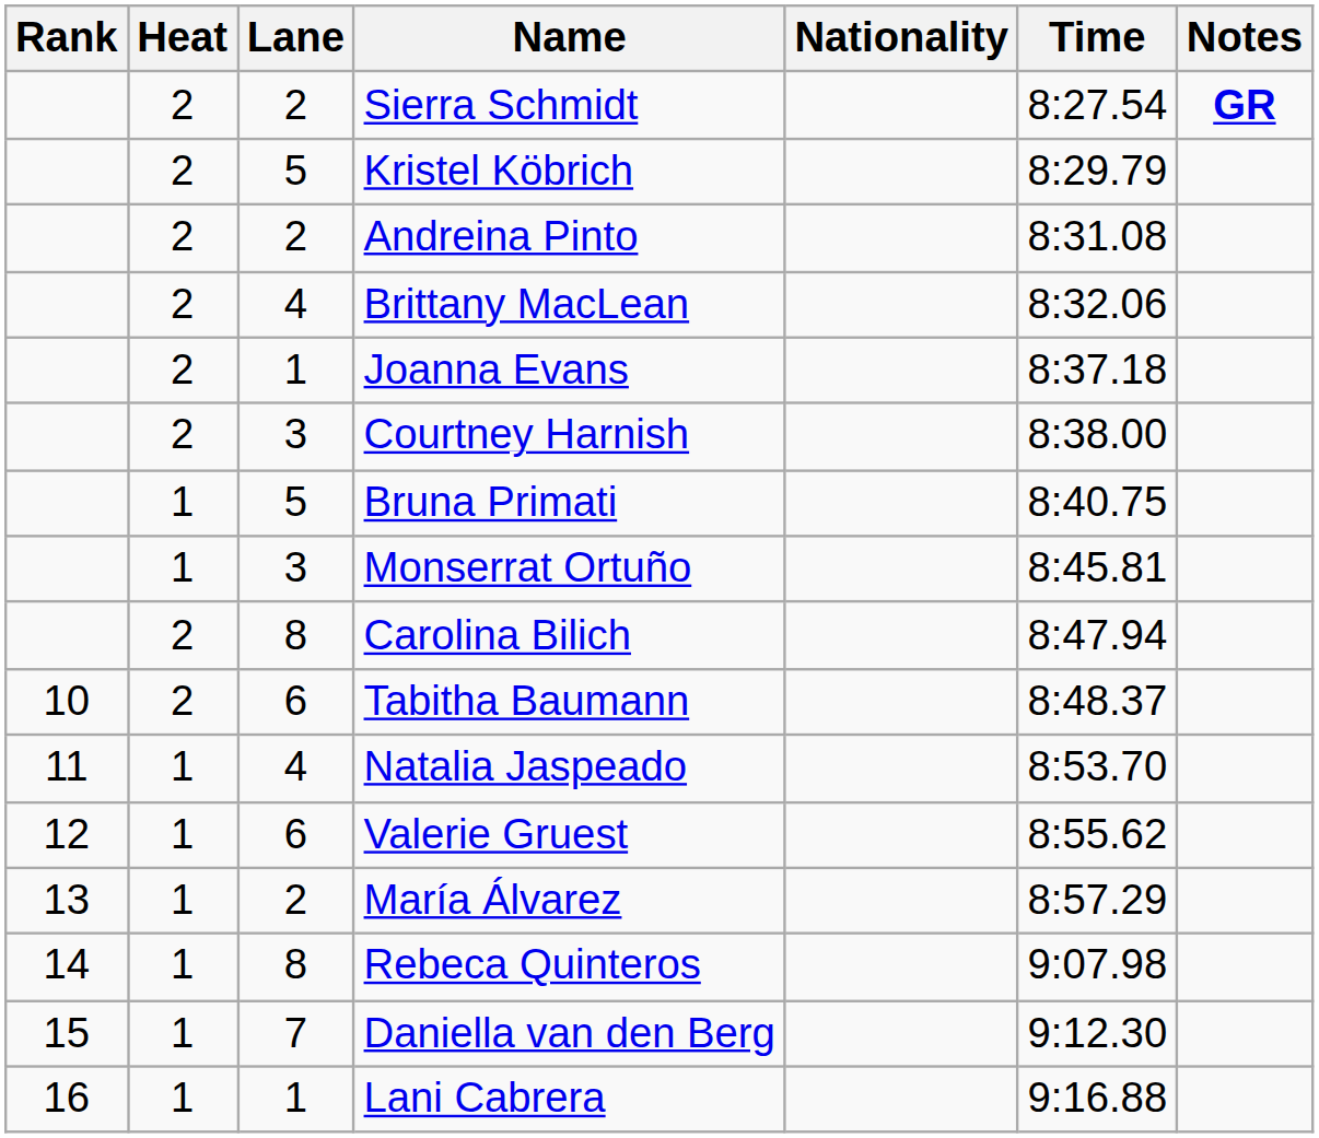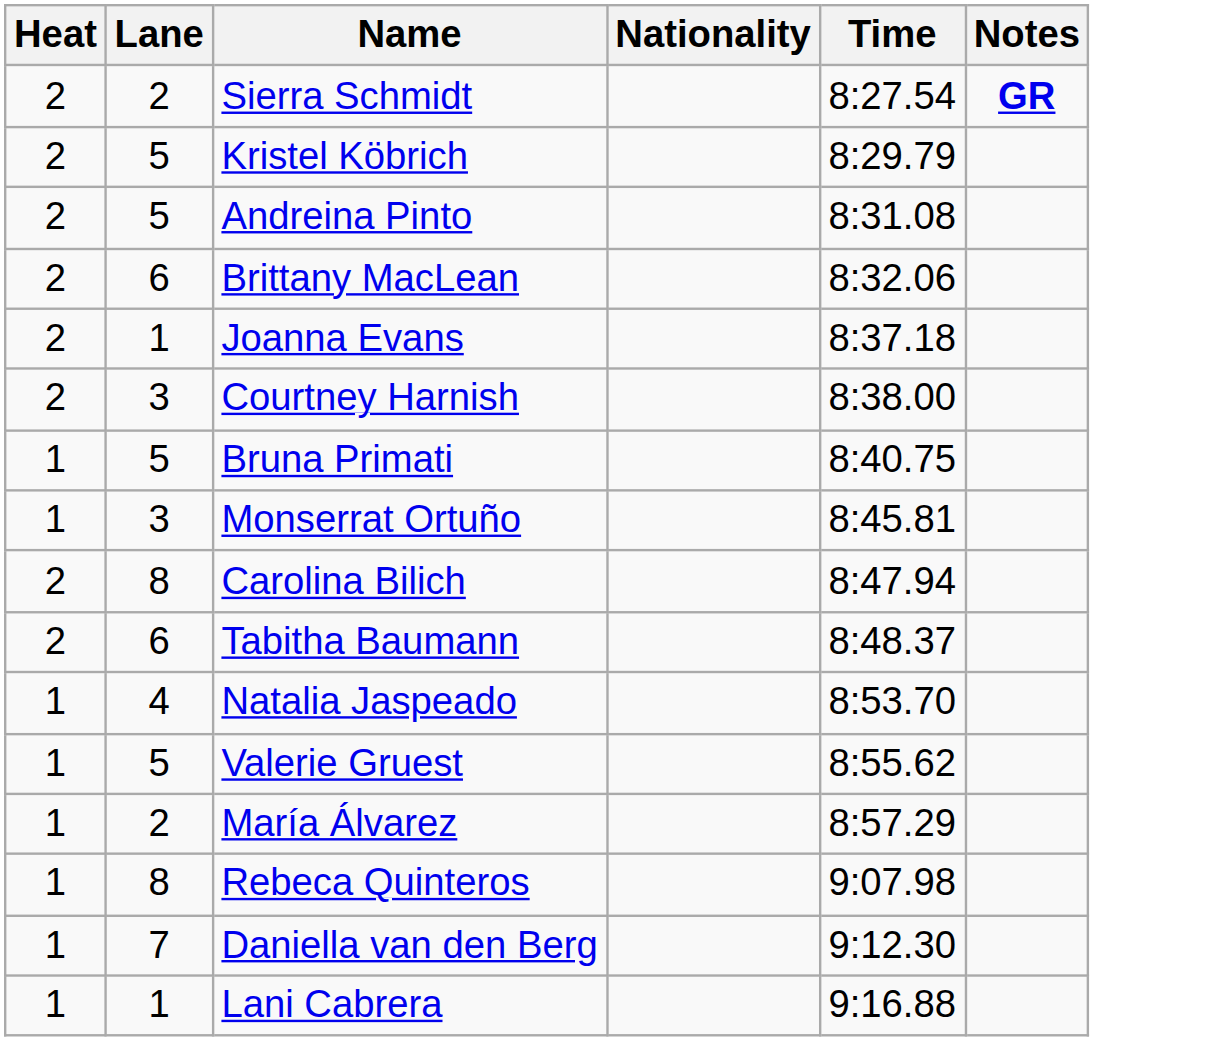 <table class="wikitable sortable" style="text-align:center">
 <tr>
-<th>Rank</th>
 <th>Heat</th>
 <th>Lane</th>
 <th>Name</th>
 <th>Nationality</th>
 <th>Time</th>
 <th>Notes</th>
 </tr>
 <tr>
-<td></td>
 <td>2</td>
 <td>2</td>
 <td align=left><a href='#'>Sierra Schmidt</a></td>
 <td align=left></td>
 <td>8:27.54</td>
 <td><strong><a href='#'>GR</a></strong></td>
 </tr>
 <tr>
-<td></td>
 <td>2</td>
 <td>5</td>
 <td align=left><a href='#'>Kristel Köbrich</a></td>
 <td align=left></td>
 <td>8:29.79</td>
 <td></td>
 </tr>
 <tr>
-<td></td>
 <td>2</td>
-<td>2</td>
+<td>5</td>
 <td align=left><a href='#'>Andreina Pinto</a></td>
 <td align=left></td>
 <td>8:31.08</td>
 <td></td>
 </tr>
 <tr>
-<td></td>
 <td>2</td>
-<td>4</td>
+<td>6</td>
 <td align=left><a href='#'>Brittany MacLean</a></td>
 <td align=left></td>
 <td>8:32.06</td>
 <td></td>
 </tr>
 <tr>
-<td></td>
 <td>2</td>
 <td>1</td>
 <td align=left><a href='#'>Joanna Evans</a></td>
 <td align=left></td>
 <td>8:37.18</td>
 <td></td>
 </tr>
 <tr>
-<td></td>
 <td>2</td>
 <td>3</td>
 <td align=left><a href='#'>Courtney Harnish</a></td>
 <td align=left></td>
 <td>8:38.00</td>
 <td></td>
 </tr>
 <tr>
-<td></td>
 <td>1</td>
 <td>5</td>
 <td align=left><a href='#'>Bruna Primati</a></td>
 <td align=left></td>
 <td>8:40.75</td>
 <td></td>
 </tr>
 <tr>
-<td></td>
 <td>1</td>
 <td>3</td>
 <td align=left><a href='#'>Monserrat Ortuño</a></td>
 <td align=left></td>
 <td>8:45.81</td>
 <td></td>
 </tr>
 <tr>
-<td></td>
 <td>2</td>
 <td>8</td>
 <td align=left><a href='#'>Carolina Bilich</a></td>
 <td align=left></td>
 <td>8:47.94</td>
 <td></td>
 </tr>
 <tr>
-<td>10</td>
 <td>2</td>
 <td>6</td>
 <td align=left><a href='#'>Tabitha Baumann</a></td>
 <td align=left></td>
 <td>8:48.37</td>
 <td></td>
 </tr>
 <tr>
-<td>11</td>
 <td>1</td>
 <td>4</td>
 <td align=left><a href='#'>Natalia Jaspeado</a></td>
 <td align=left></td>
 <td>8:53.70</td>
 <td></td>
 </tr>
 <tr>
-<td>12</td>
 <td>1</td>
-<td>6</td>
+<td>5</td>
 <td align=left><a href='#'>Valerie Gruest</a></td>
 <td align=left></td>
 <td>8:55.62</td>
 <td></td>
 </tr>
 <tr>
-<td>13</td>
 <td>1</td>
 <td>2</td>
 <td align=left><a href='#'>María Álvarez</a></td>
 <td align=left></td>
 <td>8:57.29</td>
 <td></td>
 </tr>
 <tr>
-<td>14</td>
 <td>1</td>
 <td>8</td>
 <td align=left><a href='#'>Rebeca Quinteros</a></td>
 <td align=left></td>
 <td>9:07.98</td>
 <td></td>
 </tr>
 <tr>
-<td>15</td>
 <td>1</td>
 <td>7</td>
 <td align=left><a href='#'>Daniella van den Berg</a></td>
 <td align=left></td>
 <td>9:12.30</td>
 <td></td>
 </tr>
 <tr>
-<td>16</td>
 <td>1</td>
 <td>1</td>
 <td align=left><a href='#'>Lani Cabrera</a></td>
 <td align=left></td>
 <td>9:16.88</td>
 <td></td>
 </tr>
 </table>
